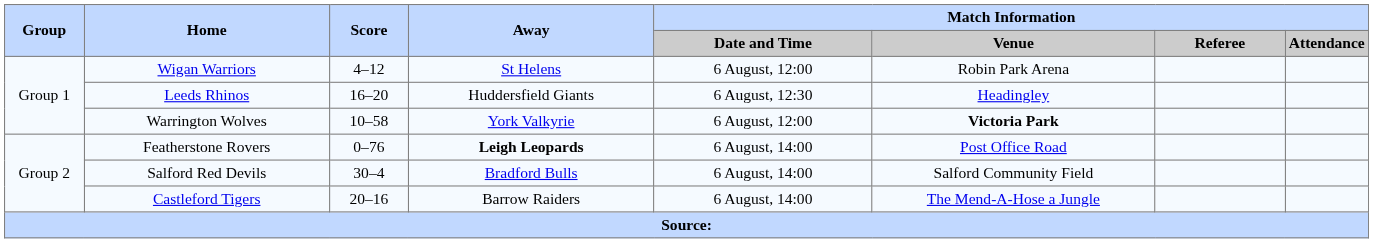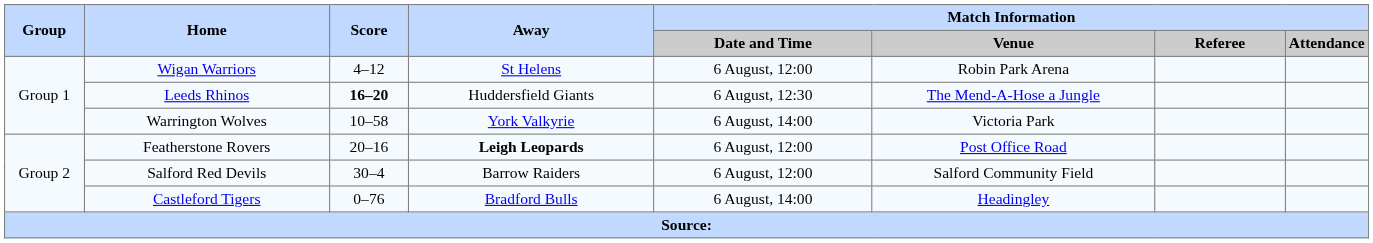 <table border=1 style="border-collapse:collapse; font-size:90%; text-align:center;" cellpadding=3 cellspacing=0 width=100%>
 <tr bgcolor=#C1D8FF>
 <th scope="col" rowspan=2 width=6%>Group</th>
 <th scope="col" rowspan=2 width=19%>Home</th>
 <th scope="col" rowspan=2 width=6%>Score</th>
 <th scope="col" rowspan=2 width=19%>Away</th>
 <th colspan=4>Match Information</th>
 </tr>
 <tr bgcolor=#CCCCCC>
 <th scope="col" width=17%>Date and Time</th>
 <th scope="col" width=22%>Venue</th>
 <th scope="col" width=10%>Referee</th>
 <th scope="col" width=7%>Attendance</th>
 </tr>
 <tr bgcolor=#F5FAFF>
 <td rowspan=3>Group 1</td>
 <td> <a href='#'>Wigan Warriors</a></td>
 <td>4–12</td>
 <td> <a href='#'>St Helens</a></td>
 <td>6 August, 12:00</td>
 <td>Robin Park Arena</td>
 <td></td>
 <td></td>
 </tr>
 <tr bgcolor=#F5FAFF>
 <td> <a href='#'>Leeds Rhinos</a></td>
-<td>16–20</td>
+<td><strong>16–20</strong></td>
 <td> Huddersfield Giants</td>
 <td>6 August, 12:30</td>
-<td><a href='#'>Headingley</a></td>
+<td><a href='#'>The Mend-A-Hose a Jungle</a></td>
 <td></td>
 <td></td>
 </tr>
 <tr bgcolor=#F5FAFF>
 <td> Warrington Wolves</td>
 <td>10–58</td>
 <td> <a href='#'>York Valkyrie</a></td>
-<td>6 August, 12:00</td>
-<td><strong>Victoria  Park</strong></td>
+<td>6 August, 14:00</td>
+<td>Victoria  Park</td>
 <td></td>
 <td></td>
 </tr>
 <tr bgcolor=#F5FAFF>
 <td rowspan=3>Group 2</td>
 <td> Featherstone Rovers</td>
-<td>0–76</td>
+<td>20–16</td>
 <td><strong> Leigh Leopards</strong></td>
-<td>6 August, 14:00</td>
+<td>6 August, 12:00</td>
 <td><a href='#'>Post Office Road</a></td>
 <td></td>
 <td></td>
 </tr>
 <tr bgcolor=#F5FAFF>
 <td> Salford Red Devils</td>
 <td>30–4</td>
-<td> <a href='#'>Bradford Bulls</a></td>
-<td>6 August, 14:00</td>
+<td> Barrow Raiders</td>
+<td>6 August, 12:00</td>
 <td>Salford Community Field</td>
 <td></td>
 <td></td>
 </tr>
 <tr bgcolor=#F5FAFF>
 <td> <a href='#'>Castleford Tigers</a></td>
-<td>20–16</td>
-<td> Barrow Raiders</td>
+<td>0–76</td>
+<td> <a href='#'>Bradford Bulls</a></td>
 <td>6 August, 14:00</td>
-<td><a href='#'>The Mend-A-Hose a Jungle</a></td>
+<td><a href='#'>Headingley</a></td>
 <td></td>
 <td></td>
 </tr>
 <tr style="background:#c1d8ff;">
 <th colspan=8>Source:</th>
 </tr>
 </table>
